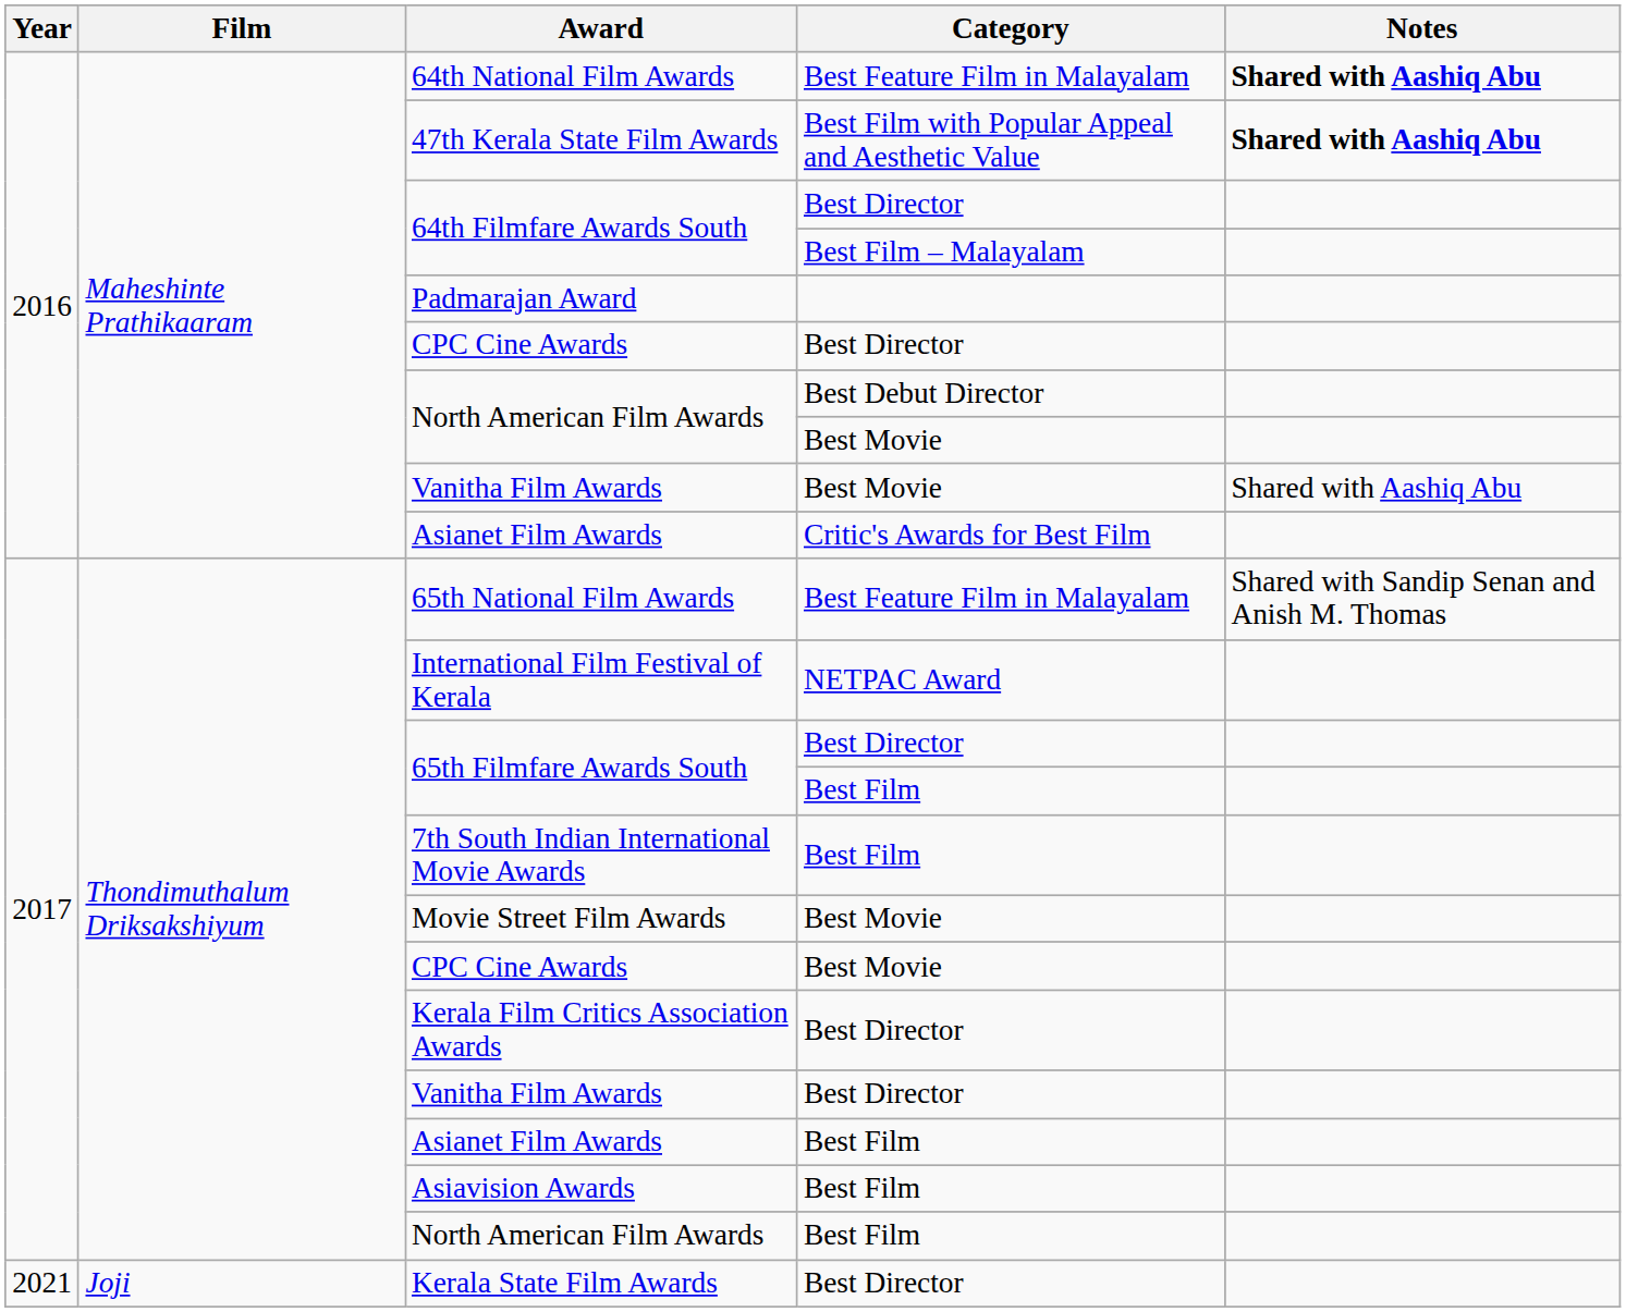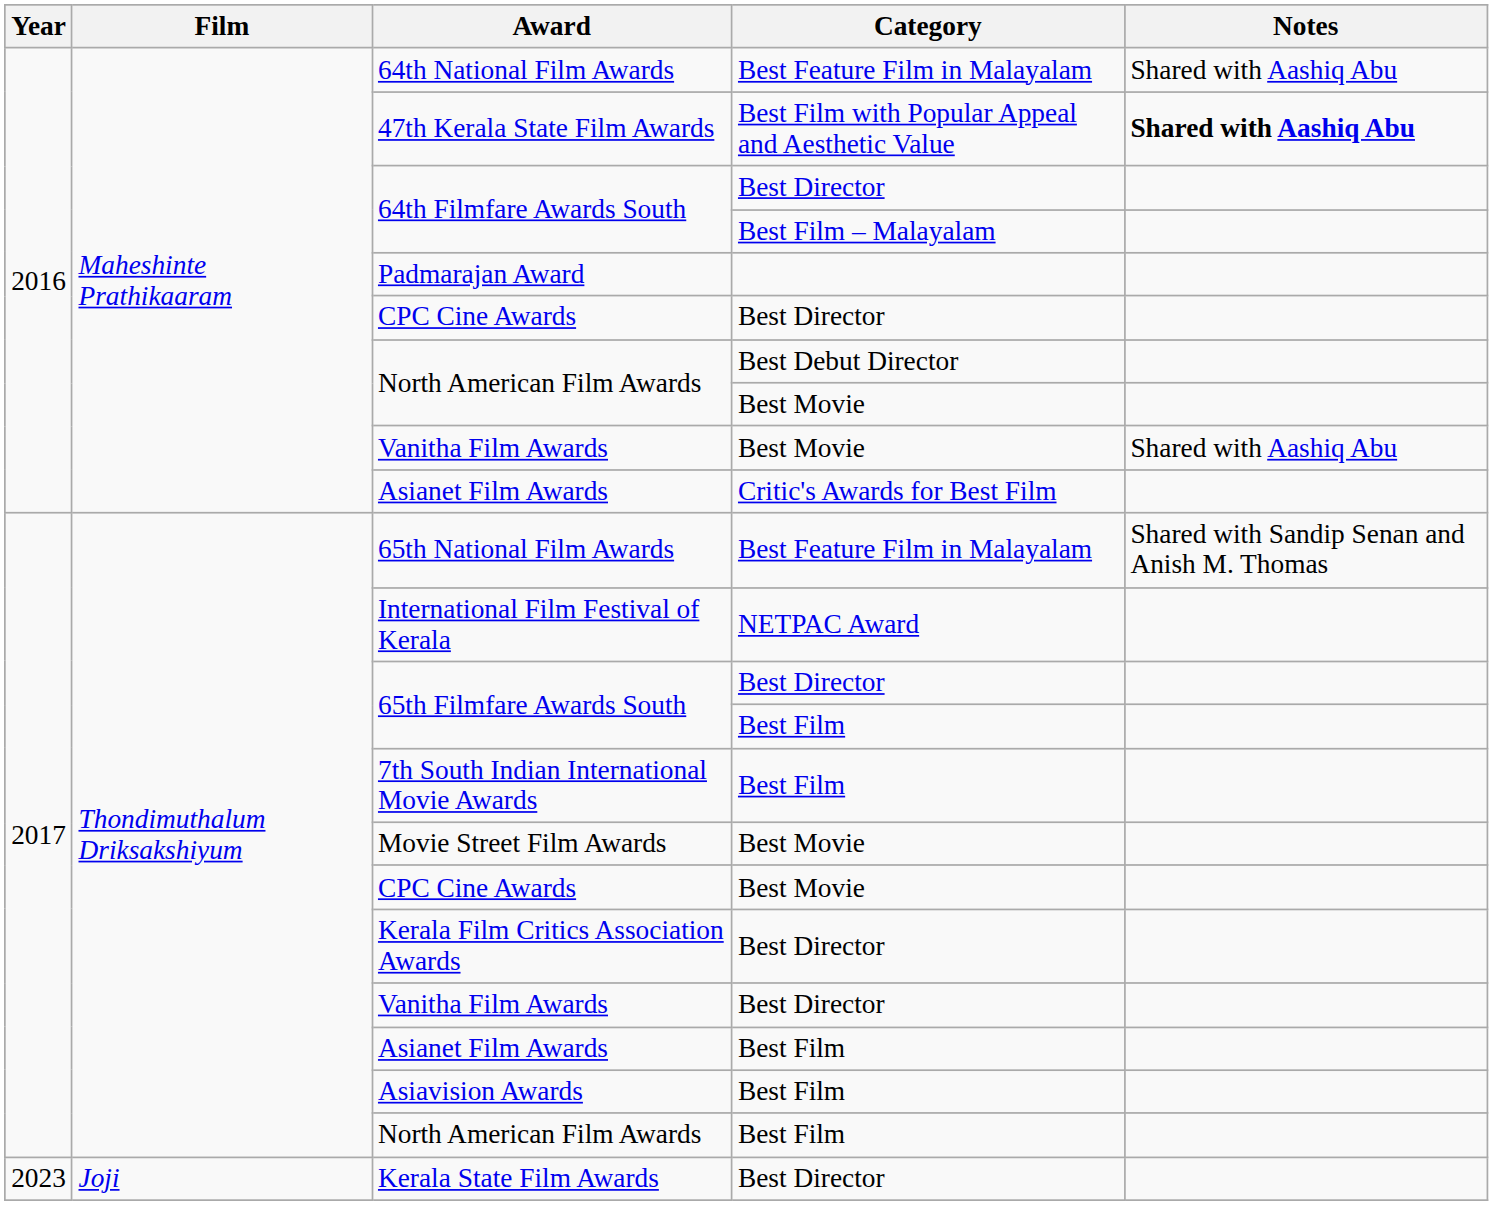 <table class="wikitable">
 <tr>
 <th>Year</th>
 <th>Film</th>
 <th>Award</th>
 <th>Category</th>
 <th>Notes</th>
 </tr>
 <tr>
 <td rowspan=10>2016</td>
 <td rowspan=10><em><a href='#'>Maheshinte Prathikaaram</a></em></td>
 <td><a href='#'>64th National Film Awards</a></td>
 <td><a href='#'>Best Feature Film in Malayalam</a></td>
-<td><strong>Shared with <a href='#'>Aashiq Abu</a></strong></td>
+<td>Shared with <a href='#'>Aashiq Abu</a></td>
 </tr>
 <tr>
 <td><a href='#'>47th Kerala State Film Awards</a></td>
 <td><a href='#'>Best Film with Popular Appeal and Aesthetic Value</a></td>
 <td><strong>Shared with <a href='#'>Aashiq Abu</a></strong></td>
 </tr>
 <tr>
 <td rowspan=2><a href='#'>64th Filmfare Awards South</a></td>
 <td><a href='#'>Best Director</a></td>
 <td></td>
 </tr>
 <tr>
 <td><a href='#'>Best Film – Malayalam</a></td>
 <td></td>
 </tr>
 <tr>
 <td><a href='#'>Padmarajan Award</a></td>
 <td></td>
 <td></td>
 </tr>
 <tr>
 <td><a href='#'>CPC Cine Awards</a></td>
 <td>Best Director</td>
 <td></td>
 </tr>
 <tr>
 <td rowspan=2>North American Film Awards</td>
 <td>Best Debut Director</td>
 <td></td>
 </tr>
 <tr>
 <td>Best Movie</td>
 <td></td>
 </tr>
 <tr>
 <td><a href='#'>Vanitha Film Awards</a></td>
 <td>Best Movie</td>
 <td>Shared with <a href='#'>Aashiq Abu</a></td>
 </tr>
 <tr>
 <td><a href='#'>Asianet Film Awards</a></td>
 <td><a href='#'>Critic's Awards for Best Film</a></td>
 <td></td>
 </tr>
 <tr>
 <td rowspan="12">2017</td>
 <td rowspan="12"><em><a href='#'>Thondimuthalum Driksakshiyum</a></em></td>
 <td><a href='#'>65th National Film Awards</a></td>
 <td><a href='#'>Best Feature Film in Malayalam</a></td>
 <td>Shared with Sandip Senan and Anish M. Thomas</td>
 </tr>
 <tr>
 <td><a href='#'>International Film Festival of Kerala</a></td>
 <td><a href='#'>NETPAC Award</a></td>
 <td></td>
 </tr>
 <tr>
 <td rowspan=2><a href='#'>65th Filmfare Awards South</a></td>
 <td><a href='#'>Best Director</a></td>
 <td></td>
 </tr>
 <tr>
 <td><a href='#'>Best Film</a></td>
 <td></td>
 </tr>
 <tr>
 <td><a href='#'>7th South Indian International Movie Awards</a></td>
 <td><a href='#'>Best Film</a></td>
 <td></td>
 </tr>
 <tr>
 <td>Movie Street Film Awards</td>
 <td>Best Movie</td>
 <td></td>
 </tr>
 <tr>
 <td><a href='#'>CPC Cine Awards</a></td>
 <td>Best Movie</td>
 <td></td>
 </tr>
 <tr>
 <td><a href='#'>Kerala Film Critics Association Awards</a></td>
 <td>Best Director</td>
 <td></td>
 </tr>
 <tr>
 <td><a href='#'>Vanitha Film Awards</a></td>
 <td>Best Director</td>
 <td></td>
 </tr>
 <tr>
 <td><a href='#'>Asianet Film Awards</a></td>
 <td>Best Film</td>
 <td></td>
 </tr>
 <tr>
 <td><a href='#'>Asiavision Awards</a></td>
 <td>Best Film</td>
 <td></td>
 </tr>
 <tr>
 <td>North American Film Awards</td>
 <td>Best Film</td>
 <td></td>
 </tr>
 <tr>
-<td>2021</td>
+<td>2023</td>
 <td><a href='#'><em>Joji</em></a></td>
 <td><a href='#'>Kerala State Film Awards</a></td>
 <td>Best Director</td>
 <td></td>
 </tr>
 </table>
